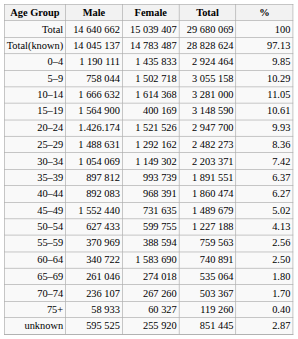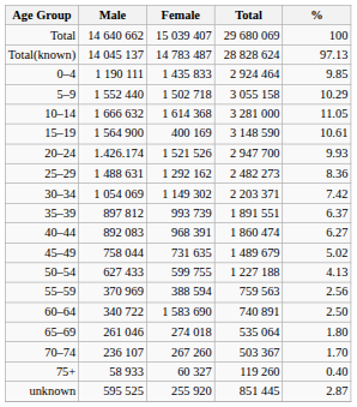 <table class="wikitable">
 <tr>
 <th width="80pt">Age Group</th>
 <th width="80pt">Male</th>
 <th width="80pt">Female</th>
 <th width="80pt">Total</th>
 <th width="80pt">%</th>
 </tr>
 <tr>
 <td align="right">Total</td>
 <td align="right">14 640 662</td>
 <td align="right">15 039 407</td>
 <td align="right">29 680 069</td>
 <td align="right">100</td>
 </tr>
 <tr>
 <td align="right">Total(known)</td>
 <td align="right">14 045 137</td>
 <td align="right">14 783 487</td>
 <td align="right">28 828 624</td>
 <td align="right">97.13</td>
 </tr>
 <tr>
 <td align="right">0–4</td>
 <td align="right">1 190 111</td>
 <td align="right">1 435 833</td>
 <td align="right">2 924 464</td>
 <td align="right">9.85</td>
 </tr>
 <tr>
 <td align="right">5–9</td>
-<td align="right">758 044</td>
+<td align="right">1 552 440</td>
 <td align="right">1 502 718</td>
 <td align="right">3 055 158</td>
 <td align="right">10.29</td>
 </tr>
 <tr>
 <td align="right">10–14</td>
 <td align="right">1 666 632</td>
 <td align="right">1 614 368</td>
 <td align="right">3 281 000</td>
 <td align="right">11.05</td>
 </tr>
 <tr>
 <td align="right">15–19</td>
 <td align="right">1 564 900</td>
 <td align="right">400 169</td>
 <td align="right">3 148 590</td>
 <td align="right">10.61</td>
 </tr>
 <tr>
 <td align="right">20–24</td>
 <td align="right">1.426.174</td>
 <td align="right">1 521 526</td>
 <td align="right">2 947 700</td>
 <td align="right">9.93</td>
 </tr>
 <tr>
 <td align="right">25–29</td>
 <td align="right">1 488 631</td>
 <td align="right">1 292 162</td>
 <td align="right">2 482 273</td>
 <td align="right">8.36</td>
 </tr>
 <tr>
 <td align="right">30–34</td>
 <td align="right">1 054 069</td>
 <td align="right">1 149 302</td>
 <td align="right">2 203 371</td>
 <td align="right">7.42</td>
 </tr>
 <tr>
 <td align="right">35–39</td>
 <td align="right">897 812</td>
 <td align="right">993 739</td>
 <td align="right">1 891 551</td>
 <td align="right">6.37</td>
 </tr>
 <tr>
 <td align="right">40–44</td>
 <td align="right">892 083</td>
 <td align="right">968 391</td>
 <td align="right">1 860 474</td>
 <td align="right">6.27</td>
 </tr>
 <tr>
 <td align="right">45–49</td>
-<td align="right">1 552 440</td>
+<td align="right">758 044</td>
 <td align="right">731 635</td>
 <td align="right">1 489 679</td>
 <td align="right">5.02</td>
 </tr>
 <tr>
 <td align="right">50–54</td>
 <td align="right">627 433</td>
 <td align="right">599 755</td>
 <td align="right">1 227 188</td>
 <td align="right">4.13</td>
 </tr>
 <tr>
 <td align="right">55–59</td>
 <td align="right">370 969</td>
 <td align="right">388 594</td>
 <td align="right">759 563</td>
 <td align="right">2.56</td>
 </tr>
 <tr>
 <td align="right">60–64</td>
 <td align="right">340 722</td>
 <td align="right">1 583 690</td>
 <td align="right">740 891</td>
 <td align="right">2.50</td>
 </tr>
 <tr>
 <td align="right">65–69</td>
 <td align="right">261 046</td>
 <td align="right">274 018</td>
 <td align="right">535 064</td>
 <td align="right">1.80</td>
 </tr>
 <tr>
 <td align="right">70–74</td>
 <td align="right">236 107</td>
 <td align="right">267 260</td>
 <td align="right">503 367</td>
 <td align="right">1.70</td>
 </tr>
 <tr>
 <td align="right">75+</td>
 <td align="right">58 933</td>
 <td align="right">60 327</td>
 <td align="right">119 260</td>
 <td align="right">0.40</td>
 </tr>
 <tr>
 <td align="right">unknown</td>
 <td align="right">595 525</td>
 <td align="right">255 920</td>
 <td align="right">851 445</td>
 <td align="right">2.87</td>
 </tr>
 <tr>
 </tr>
 </table>
